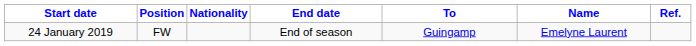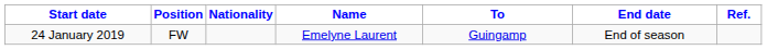 <table class="wikitable" style="text-align:center; font-size:90%; ">
 <tr>
 <th style="background:#FFFFFF; color:blue; width:200px;">Start date</th>
 <th style="background:#FFFFFF; color:blue; width:50px;">Position</th>
 <th style="background:#FFFFFF; color:blue; width:50px;">Nationality</th>
+<th style="background:#FFFFFF; color:blue; width:200px;">Name</th>
+<th style="background:#FFFFFF; color:blue; width:200px;">To</th>
 <th style="background:#FFFFFF; color:blue; width:200px;">End date</th>
-<th style="background:#FFFFFF; color:blue; width:200px;">To</th>
-<th style="background:#FFFFFF; color:blue; width:200px;">Name</th>
 <th style="background:#FFFFFF; color:blue; width:50px;">Ref.</th>
 </tr>
 <tr>
 <td>24 January 2019</td>
 <td>FW</td>
 <td></td>
+<td><a href='#'>Emelyne Laurent</a></td>
+<td><a href='#'>Guingamp</a></td>
 <td>End of season</td>
-<td><a href='#'>Guingamp</a></td>
-<td><a href='#'>Emelyne Laurent</a></td>
 <td></td>
 </tr>
 </table>
